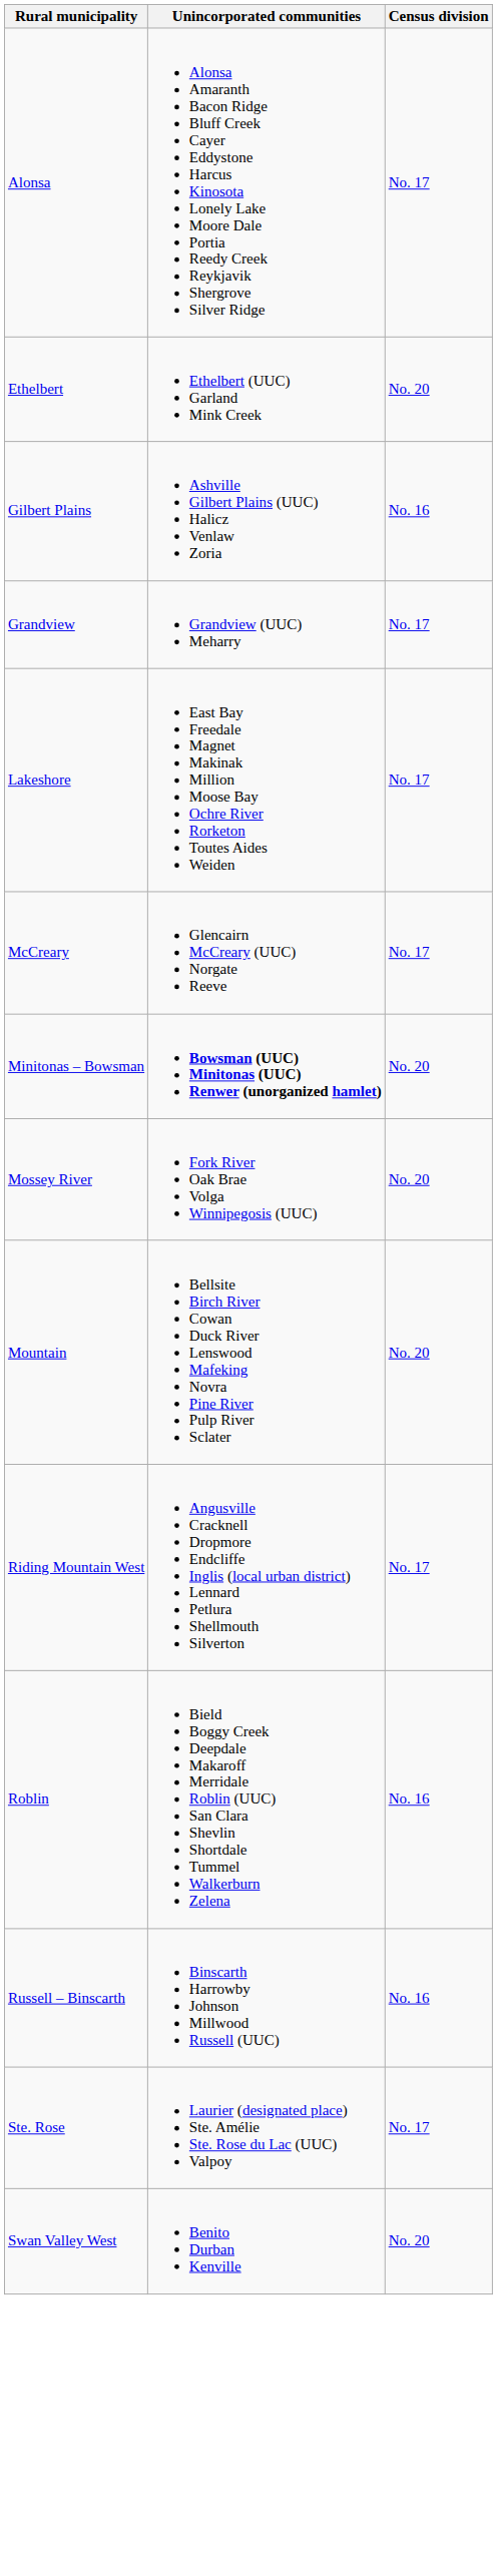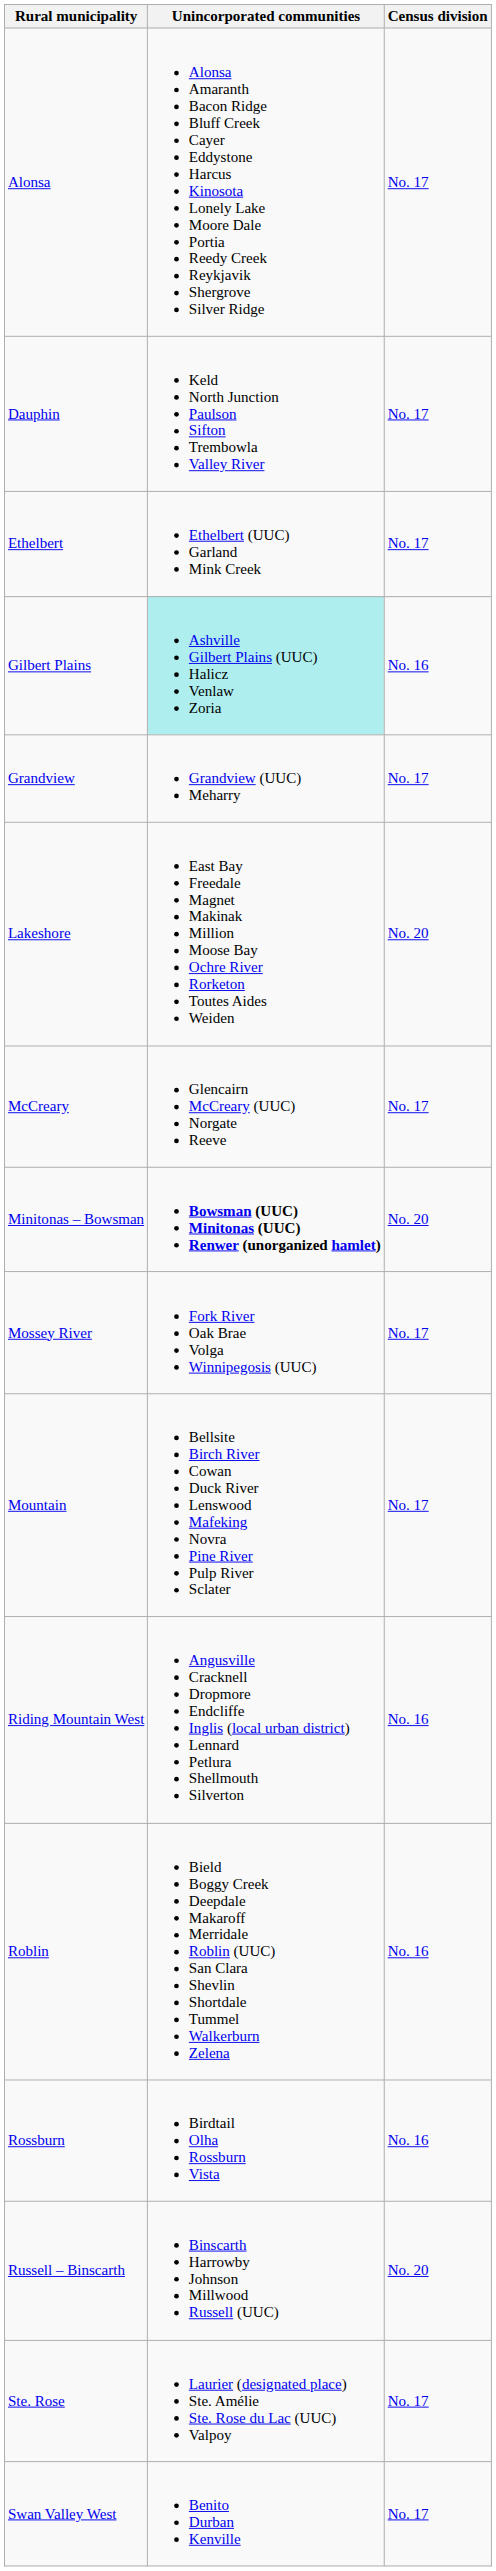 <table class="wikitable">
 <tr>
 <th>Rural municipality</th>
 <th>Unincorporated communities</th>
 <th>Census division</th>
 </tr>
 <tr>
 <td><a href='#'>Alonsa</a></td>
 <td><br><ul><li><a href='#'>Alonsa</a></li><li>Amaranth</li><li>Bacon Ridge</li><li>Bluff Creek</li><li>Cayer</li><li>Eddystone</li><li>Harcus</li><li><a href='#'>Kinosota</a></li><li>Lonely Lake</li><li>Moore Dale</li><li>Portia</li><li>Reedy Creek</li><li>Reykjavik</li><li>Shergrove</li><li>Silver Ridge</li></ul></td>
 <td><a href='#'>No. 17</a></td>
 </tr>
 <tr>
+<td><a href='#'>Dauphin</a></td>
+<td><br><ul><li>Keld</li><li>North Junction</li><li><a href='#'>Paulson</a></li><li><a href='#'>Sifton</a></li><li>Trembowla</li><li><a href='#'>Valley River</a></li></ul></td>
+<td><a href='#'>No. 17</a></td>
+</tr>
+<tr>
 <td><a href='#'>Ethelbert</a></td>
 <td><br><ul><li><a href='#'>Ethelbert</a> (UUC)</li><li>Garland</li><li>Mink Creek</li></ul></td>
-<td><a href='#'>No. 20</a></td>
+<td><a href='#'>No. 17</a></td>
 </tr>
 <tr>
 <td><a href='#'>Gilbert Plains</a></td>
-<td><br><ul><li><a href='#'>Ashville</a></li><li><a href='#'>Gilbert Plains</a> (UUC)</li><li>Halicz</li><li>Venlaw</li><li>Zoria</li></ul></td>
+<td style="background: paleturquoise;"><br><ul><li><a href='#'>Ashville</a></li><li><a href='#'>Gilbert Plains</a> (UUC)</li><li>Halicz</li><li>Venlaw</li><li>Zoria</li></ul></td>
 <td><a href='#'>No. 16</a></td>
 </tr>
 <tr>
 <td><a href='#'>Grandview</a></td>
 <td><br><ul><li><a href='#'>Grandview</a> (UUC)</li><li>Meharry</li></ul></td>
 <td><a href='#'>No. 17</a></td>
 </tr>
 <tr>
 <td><a href='#'>Lakeshore</a></td>
 <td><br><ul><li>East Bay</li><li>Freedale</li><li>Magnet</li><li>Makinak</li><li>Million</li><li>Moose Bay</li><li><a href='#'>Ochre River</a></li><li><a href='#'>Rorketon</a></li><li>Toutes Aides</li><li>Weiden</li></ul></td>
-<td><a href='#'>No. 17</a></td>
+<td><a href='#'>No. 20</a></td>
 </tr>
 <tr>
 <td><a href='#'>McCreary</a></td>
 <td><br><ul><li>Glencairn</li><li><a href='#'>McCreary</a> (UUC)</li><li>Norgate</li><li>Reeve</li></ul></td>
 <td><a href='#'>No. 17</a></td>
 </tr>
 <tr>
 <td><a href='#'>Minitonas – Bowsman</a></td>
 <td><strong><br><ul><li><a href='#'>Bowsman</a> (UUC)</li><li><a href='#'>Minitonas</a> (UUC)</li><li><a href='#'>Renwer</a> (unorganized <a href='#'>hamlet</a>)</li></ul></strong></td>
 <td><a href='#'>No. 20</a></td>
 </tr>
 <tr>
 <td><a href='#'>Mossey River</a></td>
 <td><br><ul><li><a href='#'>Fork River</a></li><li>Oak Brae</li><li>Volga</li><li><a href='#'>Winnipegosis</a> (UUC)</li></ul></td>
-<td><a href='#'>No. 20</a></td>
+<td><a href='#'>No. 17</a></td>
 </tr>
 <tr>
 <td><a href='#'>Mountain</a></td>
 <td><br><ul><li>Bellsite</li><li><a href='#'>Birch River</a></li><li>Cowan</li><li>Duck River</li><li>Lenswood</li><li><a href='#'>Mafeking</a></li><li>Novra</li><li><a href='#'>Pine River</a></li><li>Pulp River</li><li>Sclater</li></ul></td>
-<td><a href='#'>No. 20</a></td>
+<td><a href='#'>No. 17</a></td>
 </tr>
 <tr>
 <td><a href='#'>Riding Mountain West</a></td>
 <td><br><ul><li><a href='#'>Angusville</a></li><li>Cracknell</li><li>Dropmore</li><li>Endcliffe</li><li><a href='#'>Inglis</a> (<a href='#'>local urban district</a>)</li><li>Lennard</li><li>Petlura</li><li>Shellmouth</li><li>Silverton</li></ul></td>
-<td><a href='#'>No. 17</a></td>
+<td><a href='#'>No. 16</a></td>
 </tr>
 <tr>
 <td><a href='#'>Roblin</a></td>
 <td><br><ul><li>Bield</li><li>Boggy Creek</li><li>Deepdale</li><li>Makaroff</li><li>Merridale</li><li><a href='#'>Roblin</a> (UUC)</li><li>San Clara</li><li>Shevlin</li><li>Shortdale</li><li>Tummel</li><li><a href='#'>Walkerburn</a></li><li><a href='#'>Zelena</a></li></ul></td>
 <td><a href='#'>No. 16</a></td>
 </tr>
 <tr>
+<td><a href='#'>Rossburn</a></td>
+<td><br><ul><li>Birdtail</li><li><a href='#'>Olha</a></li><li><a href='#'>Rossburn</a></li><li><a href='#'>Vista</a></li></ul></td>
+<td><a href='#'>No. 16</a></td>
+</tr>
+<tr>
 <td><a href='#'>Russell – Binscarth</a></td>
 <td><br><ul><li><a href='#'>Binscarth</a></li><li>Harrowby</li><li>Johnson</li><li>Millwood</li><li><a href='#'>Russell</a> (UUC)</li></ul></td>
-<td><a href='#'>No. 16</a></td>
+<td><a href='#'>No. 20</a></td>
 </tr>
 <tr>
 <td><a href='#'>Ste. Rose</a></td>
 <td><br><ul><li><a href='#'>Laurier</a> (<a href='#'>designated place</a>)</li><li>Ste. Amélie</li><li><a href='#'>Ste. Rose du Lac</a> (UUC)</li><li>Valpoy</li></ul></td>
 <td><a href='#'>No. 17</a></td>
 </tr>
 <tr>
 <td><a href='#'>Swan Valley West</a></td>
 <td><br><ul><li><a href='#'>Benito</a></li><li><a href='#'>Durban</a></li><li><a href='#'>Kenville</a></li></ul></td>
-<td><a href='#'>No. 20</a></td>
+<td><a href='#'>No. 17</a></td>
 </tr>
 </table>
